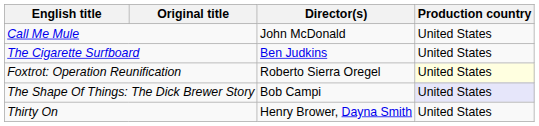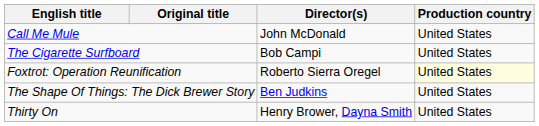 <table class="wikitable sortable">
 <tr>
 <th>English title</th>
 <th>Original title</th>
 <th>Director(s)</th>
 <th>Production country</th>
 </tr>
 <tr>
 <td colspan="2"><em><a href='#'>Call Me Mule</a></em></td>
 <td>John McDonald</td>
 <td>United States</td>
 </tr>
 <tr>
 <td colspan="2"><em><a href='#'>The Cigarette Surfboard</a></em></td>
-<td><a href='#'>Ben Judkins</a></td>
+<td>Bob Campi</td>
 <td>United States</td>
 </tr>
 <tr>
 <td colspan="2"><em>Foxtrot: Operation Reunification</em></td>
 <td>Roberto Sierra Oregel</td>
 <td style="background: lightyellow;">United States</td>
 </tr>
 <tr>
 <td colspan="2"><em>The Shape Of Things: The Dick Brewer Story</em></td>
-<td>Bob Campi</td>
-<td style="background: lavender;">United States</td>
+<td><a href='#'>Ben Judkins</a></td>
+<td>United States</td>
 </tr>
 <tr>
 <td colspan="2"><em>Thirty On</em></td>
 <td>Henry Brower, <a href='#'>Dayna Smith</a></td>
 <td>United States</td>
 </tr>
 </table>
